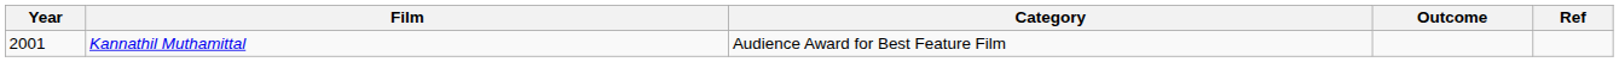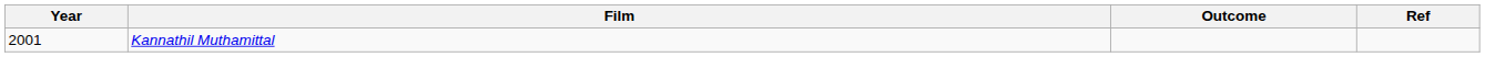 <table class="wikitable" style="width:100%;">
 <tr>
 <th width=5%>Year</th>
 <th style="width:40%;">Film</th>
-<th style="width:40%;">Category</th>
 <th style="width:10%;">Outcome</th>
 <th style="width:5%;">Ref</th>
 </tr>
 <tr>
 <td>2001</td>
 <td><em><a href='#'>Kannathil Muthamittal</a></em></td>
-<td>Audience Award for Best Feature Film</td>
 <td></td>
 <td></td>
 </tr>
 </table>
